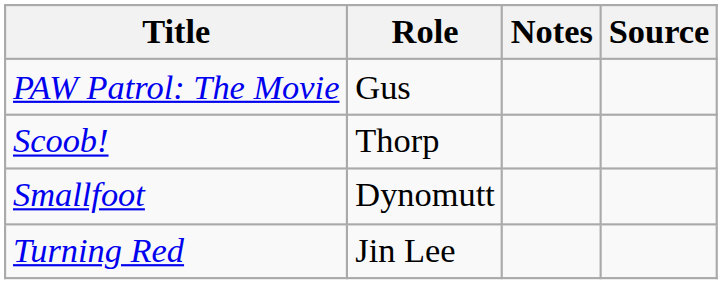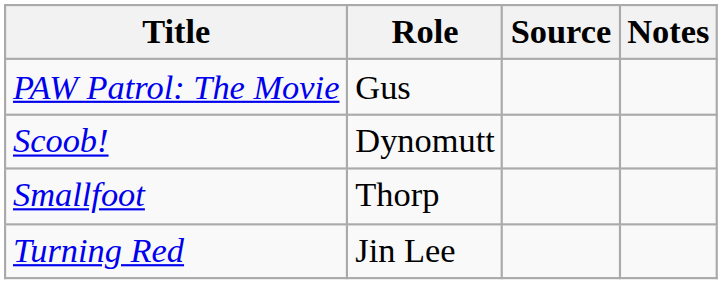 <table class="wikitable">
 <tr>
 <th>Title</th>
 <th>Role</th>
+<th>Source</th>
 <th>Notes</th>
-<th>Source</th>
 </tr>
 <tr>
 <td><em><a href='#'>PAW Patrol: The Movie</a></em></td>
 <td>Gus</td>
 <td></td>
 <td></td>
 </tr>
 <tr>
 <td><em><a href='#'>Scoob!</a></em></td>
-<td>Thorp</td>
+<td>Dynomutt</td>
 <td></td>
 <td></td>
 </tr>
 <tr>
 <td><em><a href='#'>Smallfoot</a></em></td>
-<td>Dynomutt</td>
+<td>Thorp</td>
 <td></td>
 <td></td>
 </tr>
 <tr>
 <td><em><a href='#'>Turning Red</a></em></td>
 <td>Jin Lee</td>
 <td></td>
 <td></td>
 </tr>
 </table>
